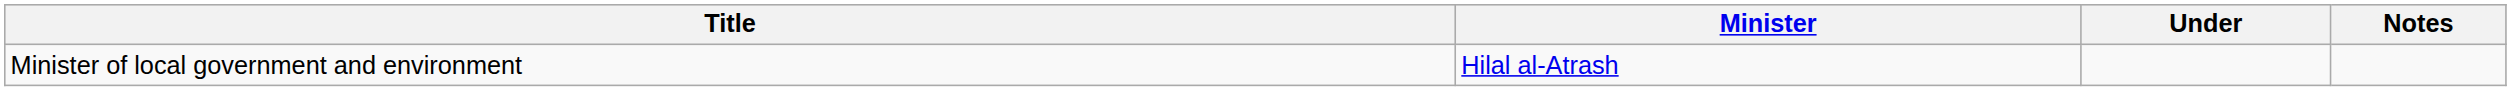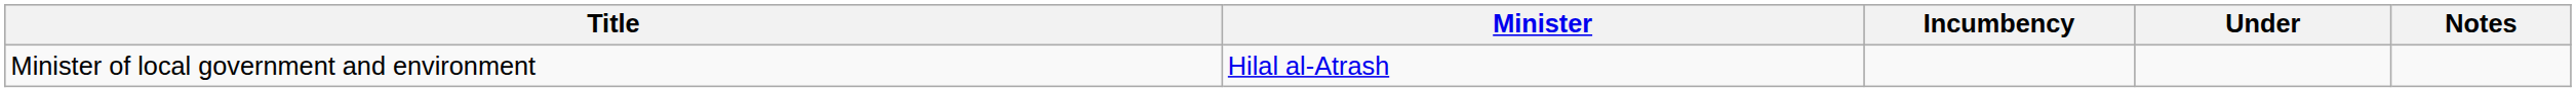 <table class="wikitable" style="width:100%;">
 <tr>
 <th>Title</th>
 <th style="width:25%;"><a href='#'>Minister</a></th>
+<th style="width:160px;">Incumbency</th>
 <th style="width:10%;">Under</th>
 <th style="width:7%;">Notes</th>
 </tr>
 <tr>
 <td>Minister of local government and environment</td>
 <td><a href='#'>Hilal al-Atrash</a></td>
 <td></td>
 <td></td>
+<td></td>
 </tr>
 </table>
